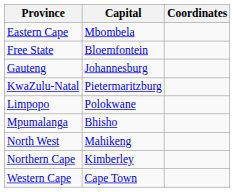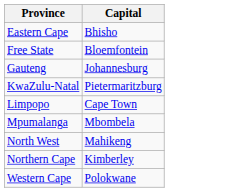 <table class="wikitable sortable">
 <tr>
 <th>Province</th>
 <th>Capital</th>
-<th>Coordinates</th>
 </tr>
 <tr>
 <td><a href='#'>Eastern Cape</a></td>
-<td><a href='#'>Mbombela</a></td>
-<td></td>
+<td><a href='#'>Bhisho</a></td>
 </tr>
 <tr>
 <td><a href='#'>Free State</a></td>
 <td><a href='#'>Bloemfontein</a></td>
-<td></td>
 </tr>
 <tr>
 <td><a href='#'>Gauteng</a></td>
 <td><a href='#'>Johannesburg</a></td>
-<td></td>
 </tr>
 <tr>
 <td><a href='#'>KwaZulu-Natal</a></td>
 <td><a href='#'>Pietermaritzburg</a></td>
-<td></td>
 </tr>
 <tr>
 <td><a href='#'>Limpopo</a></td>
-<td><a href='#'>Polokwane</a></td>
-<td></td>
+<td><a href='#'>Cape Town</a></td>
 </tr>
 <tr>
 <td><a href='#'>Mpumalanga</a></td>
-<td><a href='#'>Bhisho</a></td>
-<td></td>
+<td><a href='#'>Mbombela</a></td>
 </tr>
 <tr>
 <td><a href='#'>North West</a></td>
 <td><a href='#'>Mahikeng</a></td>
-<td></td>
 </tr>
 <tr>
 <td><a href='#'>Northern Cape</a></td>
 <td><a href='#'>Kimberley</a></td>
-<td></td>
 </tr>
 <tr>
 <td><a href='#'>Western Cape</a></td>
-<td><a href='#'>Cape Town</a></td>
-<td></td>
+<td><a href='#'>Polokwane</a></td>
 </tr>
 </table>
